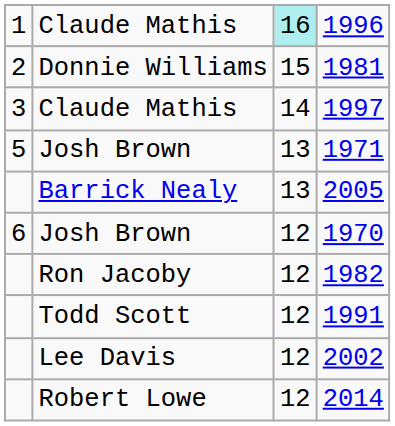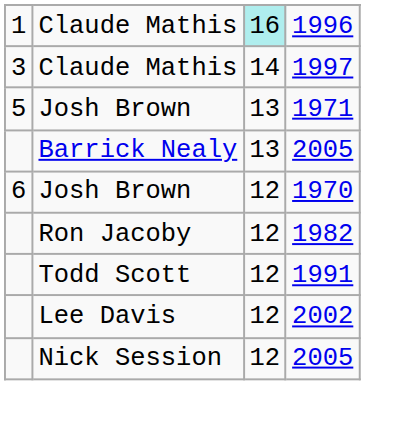 <table class="wikitable">
 <tr>
 </tr>
 <tr>
 <td>1</td>
 <td>Claude Mathis</td>
 <td style="background: paleturquoise;">16</td>
 <td><a href='#'>1996</a></td>
-</tr>
-<tr>
-<td>2</td>
-<td>Donnie Williams</td>
-<td>15</td>
-<td><a href='#'>1981</a></td>
 </tr>
 <tr>
 <td>3</td>
 <td>Claude Mathis</td>
 <td>14</td>
 <td><a href='#'>1997</a></td>
 </tr>
 <tr>
 <td>5</td>
 <td>Josh Brown</td>
 <td>13</td>
 <td><a href='#'>1971</a></td>
 </tr>
 <tr>
 <td></td>
 <td><a href='#'>Barrick Nealy</a></td>
 <td>13</td>
 <td><a href='#'>2005</a></td>
 </tr>
 <tr>
 <td>6</td>
 <td>Josh Brown</td>
 <td>12</td>
 <td><a href='#'>1970</a></td>
 </tr>
 <tr>
 <td></td>
 <td>Ron Jacoby</td>
 <td>12</td>
 <td><a href='#'>1982</a></td>
 </tr>
 <tr>
 <td></td>
 <td>Todd Scott</td>
 <td>12</td>
 <td><a href='#'>1991</a></td>
 </tr>
 <tr>
 <td></td>
 <td>Lee Davis</td>
 <td>12</td>
 <td><a href='#'>2002</a></td>
 </tr>
 <tr>
 <td></td>
-<td>Robert Lowe</td>
+<td>Nick Session</td>
 <td>12</td>
-<td><a href='#'>2014</a></td>
+<td><a href='#'>2005</a></td>
 </tr>
 </table>
